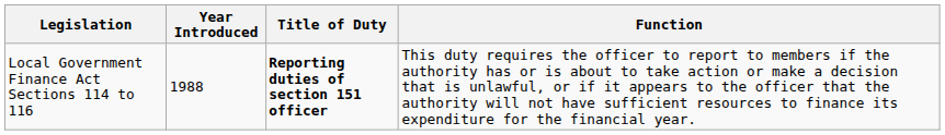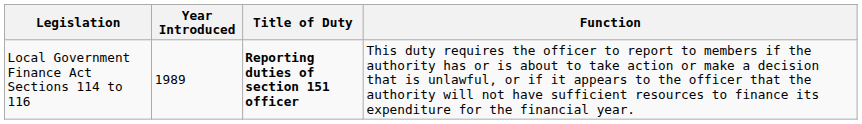 <table class="wikitable sortable mw-collapsible mw-collapsed">
 <tr>
 <th>Legislation</th>
 <th>Year Introduced</th>
 <th>Title of Duty</th>
 <th>Function</th>
 </tr>
 <tr>
 <td>Local Government Finance Act Sections 114 to 116</td>
-<td>1988</td>
+<td>1989</td>
 <td><strong>Reporting  duties of section 151 officer</strong></td>
 <td>This duty requires the officer to report to members if the authority has or is about to  take action or make a decision that is unlawful, or if it appears to the  officer that the authority will not have sufficient resources to finance its  expenditure for the financial year.</td>
 </tr>
 </table>
